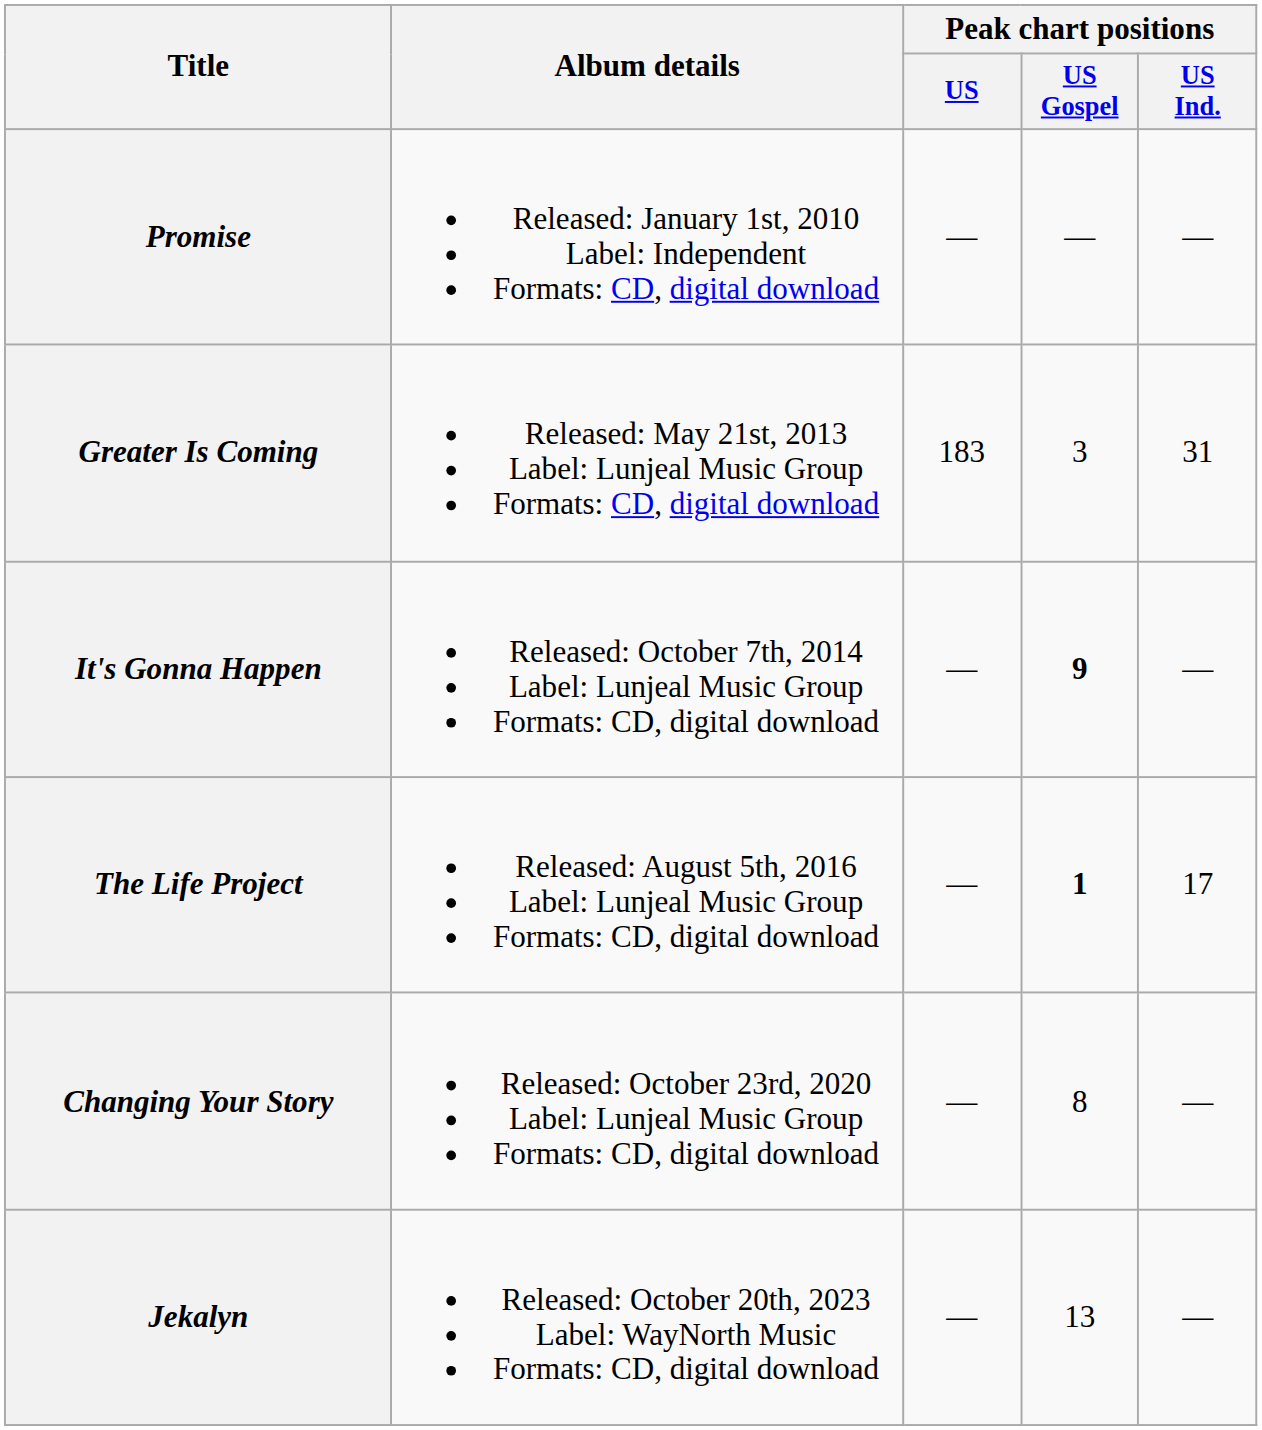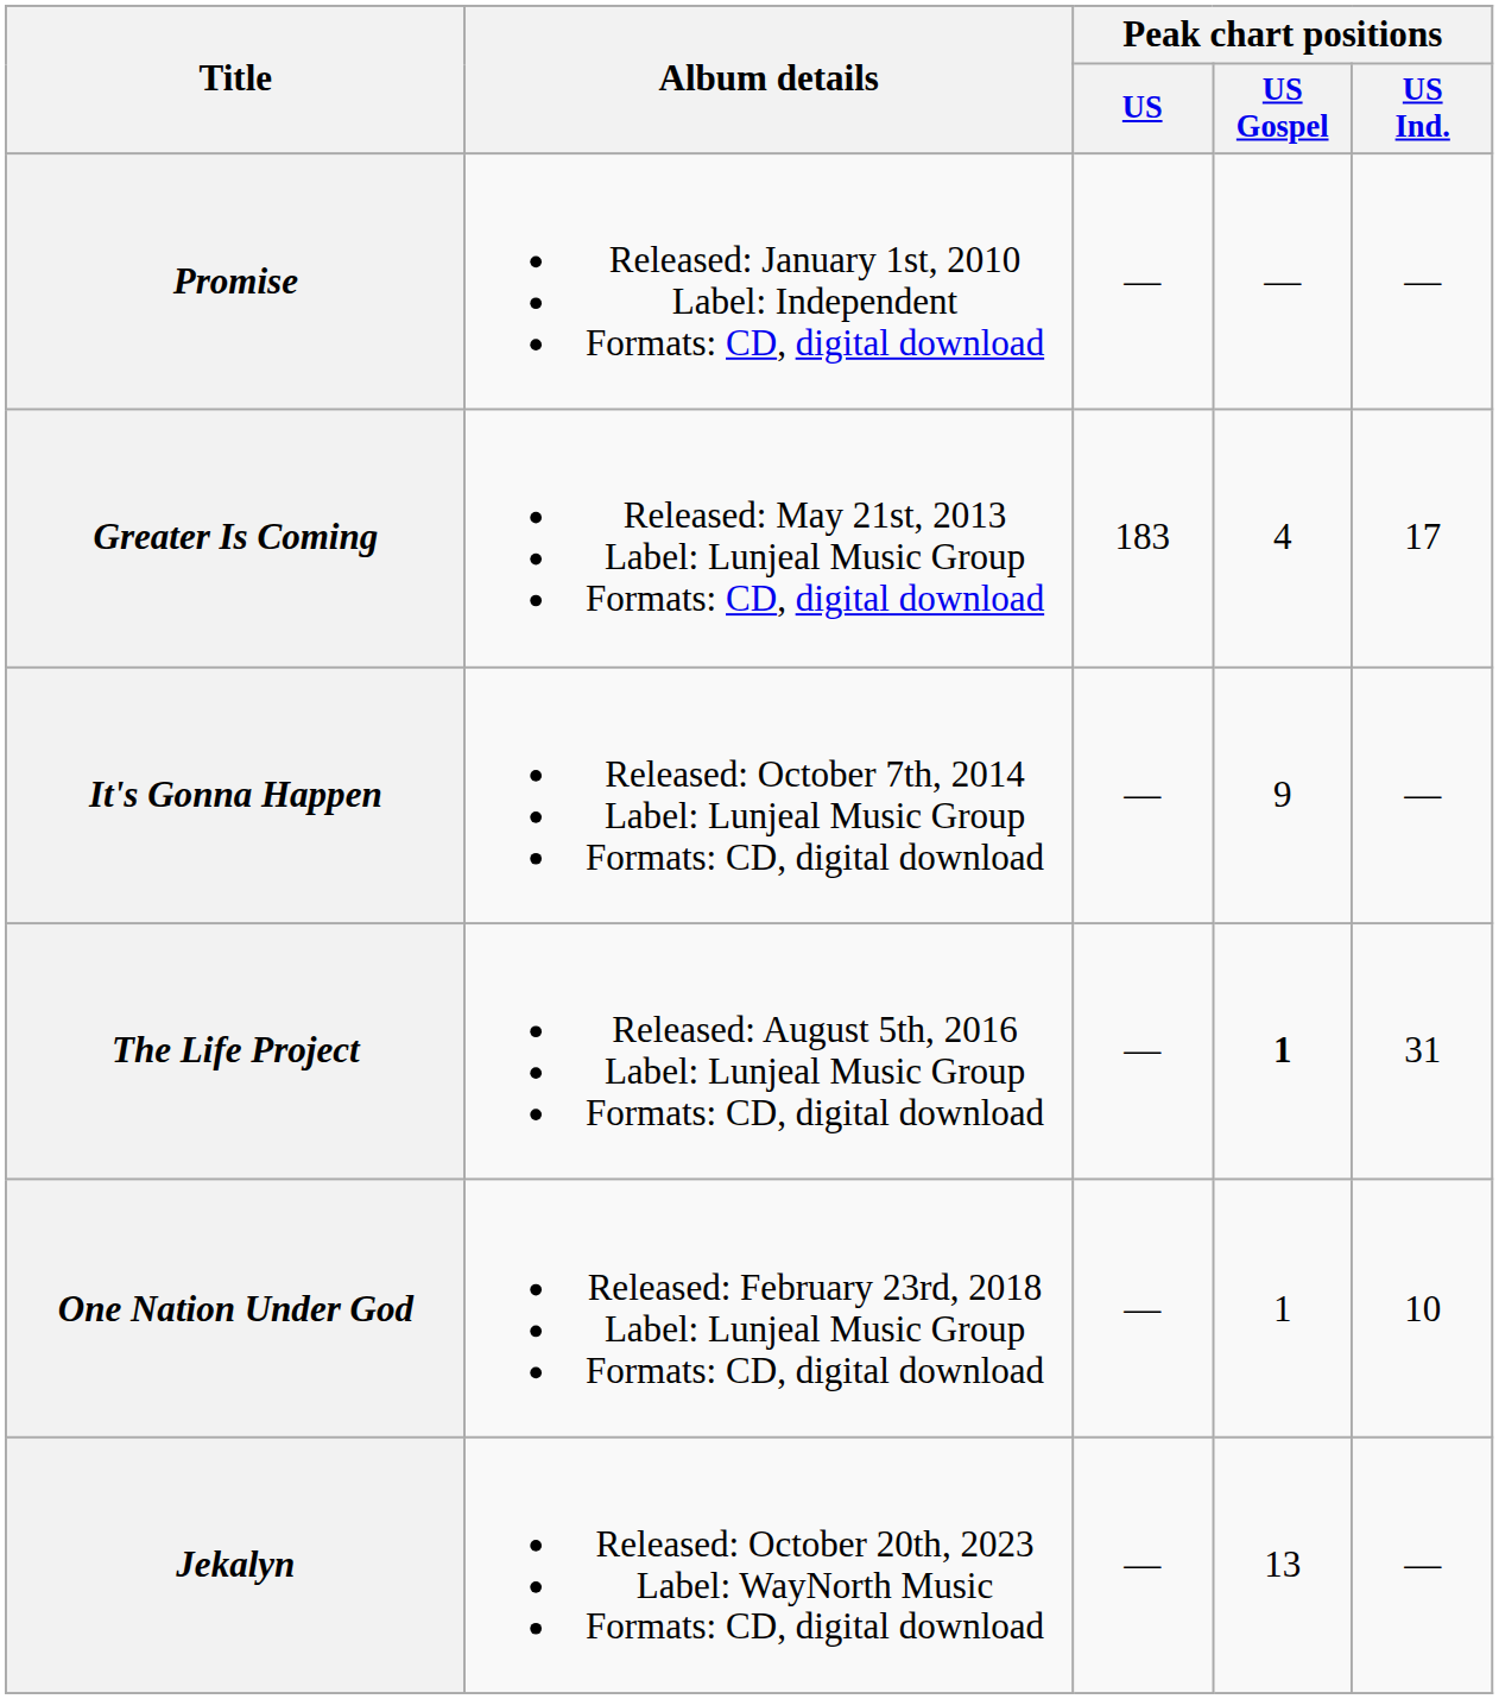 <table class="wikitable plainrowheaders" style="text-align:center;" border="1">
 <tr>
 <th scope="col" rowspan="2" style="width:12em;">Title</th>
 <th scope="col" rowspan="2" style="width:16em;">Album details</th>
 <th colspan="3" scope="col">Peak chart positions</th>
 </tr>
 <tr>
 <th scope="col" style="width:4em;font-size:85%;"><a href='#'>US</a><br></th>
 <th scope="col" style="width:4em;font-size:85%;"><a href='#'>US<br>Gospel</a><br></th>
 <th scope="col" style="width:4em;font-size:85%;"><a href='#'>US<br>Ind.</a><br></th>
 </tr>
 <tr>
 <th scope="row"><em>Promise</em></th>
 <td><br><ul><li>Released: January 1st, 2010</li><li>Label: Independent</li><li>Formats: <a href='#'>CD</a>, <a href='#'>digital download</a></li></ul></td>
 <td>—</td>
 <td>—</td>
 <td>—</td>
 </tr>
 <tr>
 <th scope="row"><em>Greater Is Coming</em></th>
 <td><br><ul><li>Released: May 21st, 2013</li><li>Label: Lunjeal Music Group</li><li>Formats: <a href='#'>CD</a>, <a href='#'>digital download</a></li></ul></td>
 <td>183</td>
-<td>3</td>
-<td>31</td>
+<td>4</td>
+<td>17</td>
 </tr>
 <tr>
 <th scope="row"><em>It's Gonna Happen</em></th>
 <td><br><ul><li>Released: October 7th, 2014</li><li>Label: Lunjeal Music Group</li><li>Formats: CD, digital download</li></ul></td>
 <td>—</td>
-<td><strong>9</strong></td>
+<td>9</td>
 <td>—</td>
 </tr>
 <tr>
 <th scope="row"><em>The Life Project</em></th>
 <td><br><ul><li>Released: August 5th, 2016</li><li>Label: Lunjeal Music Group</li><li>Formats: CD, digital download</li></ul></td>
 <td>—</td>
 <td><strong>1</strong></td>
-<td>17</td>
+<td>31</td>
 </tr>
 <tr>
-<th scope="row"><em>Changing Your Story</em></th>
-<td><br><ul><li>Released: October 23rd, 2020</li><li>Label: Lunjeal Music Group</li><li>Formats: CD, digital download</li></ul></td>
+<th scope="row"><em>One Nation Under God</em></th>
+<td><br><ul><li>Released: February 23rd, 2018</li><li>Label: Lunjeal Music Group</li><li>Formats: CD, digital download</li></ul></td>
 <td>—</td>
-<td>8</td>
-<td>—</td>
+<td>1</td>
+<td>10</td>
 </tr>
 <tr>
 <th scope="row"><em>Jekalyn</em></th>
 <td><br><ul><li>Released: October 20th, 2023</li><li>Label: WayNorth Music</li><li>Formats: CD, digital download</li></ul></td>
 <td>—</td>
 <td>13</td>
 <td>—</td>
 </tr>
 </table>
